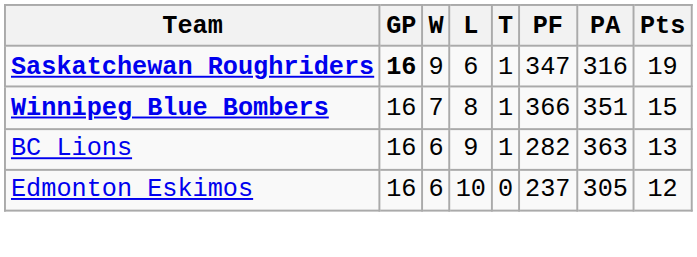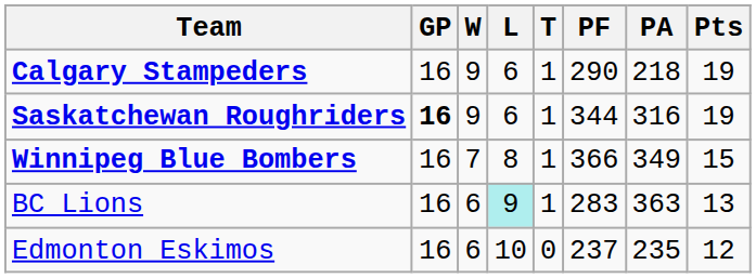 <table class="wikitable" valign="top">
 <tr>
 <th>Team</th>
 <th>GP</th>
 <th>W</th>
 <th>L</th>
 <th>T</th>
 <th>PF</th>
 <th>PA</th>
 <th>Pts</th>
 </tr>
 <tr align="center">
+<td align="left"><strong><a href='#'>Calgary Stampeders</a></strong></td>
+<td>16</td>
+<td>9</td>
+<td>6</td>
+<td>1</td>
+<td>290</td>
+<td>218</td>
+<td>19</td>
+</tr>
+<tr align="center">
 <td align="left"><strong><a href='#'>Saskatchewan Roughriders</a></strong></td>
 <td><strong>16</strong></td>
 <td>9</td>
 <td>6</td>
 <td>1</td>
-<td>347</td>
+<td>344</td>
 <td>316</td>
 <td>19</td>
 </tr>
 <tr align="center">
 <td align="left"><strong><a href='#'>Winnipeg Blue Bombers</a></strong></td>
 <td>16</td>
 <td>7</td>
 <td>8</td>
 <td>1</td>
 <td>366</td>
-<td>351</td>
+<td>349</td>
 <td>15</td>
 </tr>
 <tr align="center">
 <td align="left"><a href='#'>BC Lions</a></td>
 <td>16</td>
 <td>6</td>
-<td>9</td>
+<td style="background: paleturquoise;">9</td>
 <td>1</td>
-<td>282</td>
+<td>283</td>
 <td>363</td>
 <td>13</td>
 </tr>
 <tr align="center">
 <td align="left"><a href='#'>Edmonton Eskimos</a></td>
 <td>16</td>
 <td>6</td>
 <td>10</td>
 <td>0</td>
 <td>237</td>
-<td>305</td>
+<td>235</td>
 <td>12</td>
 </tr>
 </table>
